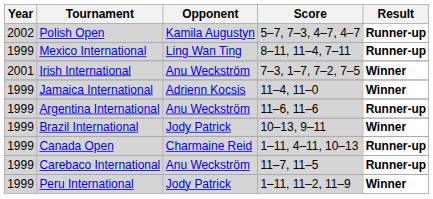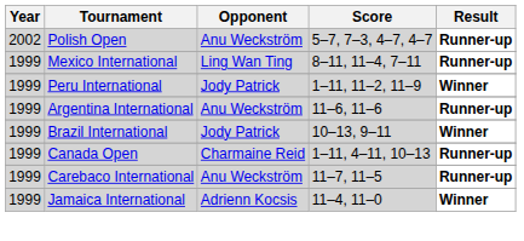 <table class="sortable wikitable" style="font-size: 90%;">
 <tr>
 <th>Year</th>
 <th>Tournament</th>
 <th>Opponent</th>
 <th>Score</th>
 <th>Result</th>
 </tr>
 <tr style="background:#D5D5D5">
 <td align="center">2002</td>
 <td align="left"><a href='#'>Polish Open</a></td>
-<td align="left"> <a href='#'>Kamila Augustyn</a></td>
+<td align="left"> <a href='#'>Anu Weckström</a></td>
 <td align="left">5–7, 7–3, 4–7, 4–7</td>
 <td style="text-align:left; background:white"> <strong>Runner-up</strong></td>
 </tr>
 <tr>
 </tr>
 <tr style="background:#D5D5D5">
 <td align="center">1999</td>
 <td align="left"><a href='#'>Mexico International</a></td>
 <td align="left"> <a href='#'>Ling Wan Ting</a></td>
 <td align="left">8–11, 11–4, 7–11</td>
 <td style="text-align:left; background:white"> <strong>Runner-up</strong></td>
 </tr>
 <tr>
 </tr>
-<tr style="background:#D5D5D5">
-<td align="center">2001</td>
-<td align="left"><a href='#'>Irish International</a></td>
-<td align="left"> <a href='#'>Anu Weckström</a></td>
-<td align="left">7–3, 1–7, 7–2, 7–5</td>
-<td style="text-align:left; background:white"> <strong>Winner</strong></td>
-</tr>
 <tr>
 </tr>
 <tr style="background:#D5D5D5">
 <td align="center">1999</td>
-<td align="left"><a href='#'>Jamaica International</a></td>
-<td align="left"> <a href='#'>Adrienn Kocsis</a></td>
-<td align="left">11–4, 11–0</td>
+<td align="left"><a href='#'>Peru International</a></td>
+<td align="left"> <a href='#'>Jody Patrick</a></td>
+<td align="left">1–11, 11–2, 11–9</td>
 <td style="text-align:left; background:white"> <strong>Winner</strong></td>
 </tr>
 <tr>
 </tr>
 <tr style="background:#D5D5D5">
 <td align="center">1999</td>
 <td align="left"><a href='#'>Argentina International</a></td>
 <td align="left"> <a href='#'>Anu Weckström</a></td>
 <td align="left">11–6, 11–6</td>
 <td style="text-align:left; background:white"> <strong>Runner-up</strong></td>
 </tr>
 <tr>
 </tr>
 <tr style="background:#D5D5D5">
 <td align="center">1999</td>
 <td align="left"><a href='#'>Brazil International</a></td>
 <td align="left"> <a href='#'>Jody Patrick</a></td>
 <td align="left">10–13, 9–11</td>
 <td style="text-align:left; background:white"> <strong>Winner</strong></td>
 </tr>
 <tr>
 </tr>
 <tr style="background:#D5D5D5">
 <td align="center">1999</td>
 <td align="left"><a href='#'>Canada Open</a></td>
 <td align="left"> <a href='#'>Charmaine Reid</a></td>
 <td align="left">1–11, 4–11, 10–13</td>
 <td style="text-align:left; background:white"> <strong>Runner-up</strong></td>
 </tr>
 <tr>
 </tr>
 <tr style="background:#D5D5D5">
 <td align="center">1999</td>
 <td align="left"><a href='#'>Carebaco International</a></td>
 <td align="left"> <a href='#'>Anu Weckström</a></td>
 <td align="left">11–7, 11–5</td>
 <td style="text-align:left; background:white"> <strong>Runner-up</strong></td>
 </tr>
 <tr>
 </tr>
 <tr style="background:#D5D5D5">
 <td align="center">1999</td>
-<td align="left"><a href='#'>Peru International</a></td>
-<td align="left"> <a href='#'>Jody Patrick</a></td>
-<td align="left">1–11, 11–2, 11–9</td>
+<td align="left"><a href='#'>Jamaica International</a></td>
+<td align="left"> <a href='#'>Adrienn Kocsis</a></td>
+<td align="left">11–4, 11–0</td>
 <td style="text-align:left; background:white"> <strong>Winner</strong></td>
 </tr>
 </table>
